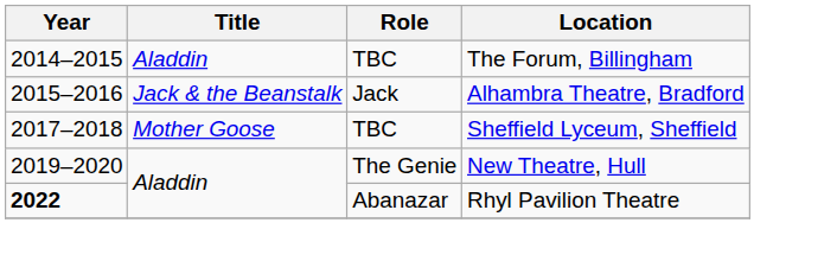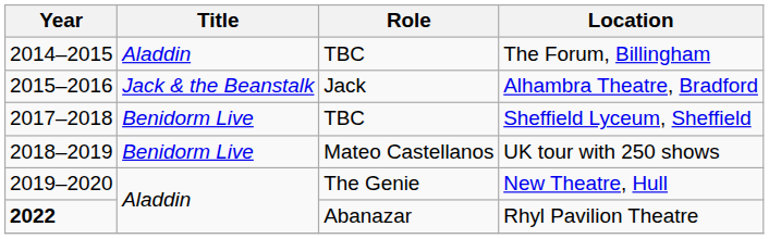 <table class="wikitable sortable">
 <tr>
 <th>Year</th>
 <th>Title</th>
 <th>Role</th>
 <th>Location</th>
 </tr>
 <tr>
 <td>2014–2015</td>
 <td><em><a href='#'>Aladdin</a></em></td>
 <td>TBC</td>
 <td>The Forum, <a href='#'>Billingham</a></td>
 </tr>
 <tr>
 <td>2015–2016</td>
 <td><em><a href='#'>Jack & the Beanstalk</a></em></td>
 <td>Jack</td>
 <td><a href='#'>Alhambra Theatre</a>, <a href='#'>Bradford</a></td>
 </tr>
 <tr>
 <td>2017–2018</td>
-<td><em><a href='#'>Mother Goose</a></em></td>
+<td><em><a href='#'>Benidorm Live</a></em></td>
 <td>TBC</td>
 <td><a href='#'>Sheffield Lyceum</a>, <a href='#'>Sheffield</a></td>
+</tr>
+<tr>
+<td>2018–2019</td>
+<td><em><a href='#'>Benidorm Live</a></em></td>
+<td>Mateo Castellanos</td>
+<td>UK tour with 250 shows</td>
 </tr>
 <tr>
 <td>2019–2020</td>
 <td rowspan="2"><em>Aladdin</em></td>
 <td>The Genie</td>
 <td><a href='#'>New Theatre</a>, <a href='#'>Hull</a></td>
 </tr>
 <tr>
 <td><strong>2022</strong></td>
 <td>Abanazar</td>
 <td>Rhyl Pavilion Theatre</td>
 </tr>
 <tr>
 </tr>
 </table>
